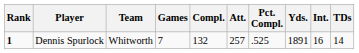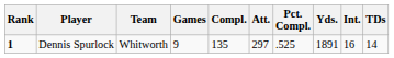 <table class="wikitable sortable">
 <tr>
 <th>Rank</th>
 <th>Player</th>
 <th>Team</th>
 <th>Games</th>
 <th>Compl.</th>
 <th>Att.</th>
 <th>Pct.<br>Compl.</th>
 <th>Yds.</th>
 <th>Int.</th>
 <th>TDs</th>
 </tr>
 <tr>
 <td><strong>1</strong></td>
 <td>Dennis Spurlock</td>
 <td>Whitworth</td>
-<td>7</td>
-<td>132</td>
-<td>257</td>
+<td>9</td>
+<td>135</td>
+<td>297</td>
 <td>.525</td>
 <td>1891</td>
 <td>16</td>
 <td>14</td>
 </tr>
 </table>
